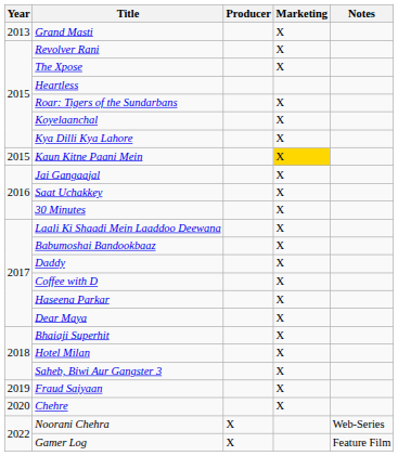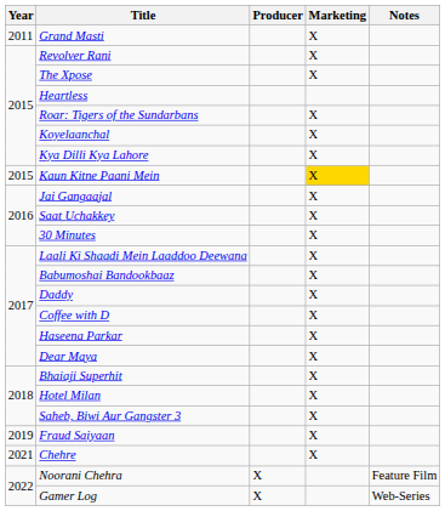 <table class="wikitable sortable">
 <tr>
 <th>Year</th>
 <th>Title</th>
 <th>Producer</th>
 <th>Marketing</th>
 <th>Notes</th>
 </tr>
 <tr>
-<td>2013</td>
+<td>2011</td>
 <td><em><a href='#'>Grand Masti</a></em></td>
 <td></td>
 <td>X</td>
 <td></td>
 </tr>
 <tr>
 <td rowspan="6">2015</td>
 <td><em><a href='#'>Revolver Rani</a></em></td>
 <td></td>
 <td>X</td>
 <td></td>
 </tr>
 <tr>
 <td><em><a href='#'>The Xpose</a></em></td>
 <td></td>
 <td>X</td>
 <td></td>
 </tr>
 <tr>
 <td><em><a href='#'>Heartless</a></em></td>
 <td></td>
 <td></td>
 <td></td>
 </tr>
 <tr>
 <td><em><a href='#'>Roar: Tigers of the Sundarbans</a></em></td>
 <td></td>
 <td>X</td>
 <td></td>
 </tr>
 <tr>
 <td><em><a href='#'>Koyelaanchal</a></em></td>
 <td></td>
 <td>X</td>
 <td></td>
 </tr>
 <tr>
 <td><em><a href='#'>Kya Dilli Kya Lahore</a></em></td>
 <td></td>
 <td>X</td>
 <td></td>
 </tr>
 <tr>
 <td>2015</td>
 <td><em><a href='#'>Kaun Kitne Paani Mein</a></em></td>
 <td></td>
 <td style="background: gold;">X</td>
 <td></td>
 </tr>
 <tr>
 <td rowspan="3">2016</td>
 <td><em><a href='#'>Jai Gangaajal</a></em></td>
 <td></td>
 <td>X</td>
 <td></td>
 </tr>
 <tr>
 <td><em><a href='#'>Saat Uchakkey</a></em></td>
 <td></td>
 <td>X</td>
 <td></td>
 </tr>
 <tr>
 <td><em><a href='#'>30 Minutes</a></em></td>
 <td></td>
 <td>X</td>
 <td></td>
 </tr>
 <tr>
 <td rowspan="6">2017</td>
 <td><em><a href='#'>Laali Ki Shaadi Mein Laaddoo Deewana</a></em></td>
 <td></td>
 <td>X</td>
 <td></td>
 </tr>
 <tr>
 <td><em><a href='#'>Babumoshai Bandookbaaz</a></em></td>
 <td></td>
 <td>X</td>
 <td></td>
 </tr>
 <tr>
 <td><em><a href='#'>Daddy</a></em></td>
 <td></td>
 <td>X</td>
 <td></td>
 </tr>
 <tr>
 <td><em><a href='#'>Coffee with D</a></em></td>
 <td></td>
 <td>X</td>
 <td></td>
 </tr>
 <tr>
 <td><em><a href='#'>Haseena Parkar</a></em></td>
 <td></td>
 <td>X</td>
 <td></td>
 </tr>
 <tr>
 <td><em><a href='#'>Dear Maya</a></em></td>
 <td></td>
 <td>X</td>
 <td></td>
 </tr>
 <tr>
 <td rowspan="3">2018</td>
 <td><em><a href='#'>Bhaiaji Superhit</a></em></td>
 <td></td>
 <td>X</td>
 <td></td>
 </tr>
 <tr>
 <td><em><a href='#'>Hotel Milan</a></em></td>
 <td></td>
 <td>X</td>
 <td></td>
 </tr>
 <tr>
 <td><em><a href='#'>Saheb, Biwi Aur Gangster 3</a></em></td>
 <td></td>
 <td>X</td>
 <td></td>
 </tr>
 <tr>
 <td>2019</td>
 <td><em><a href='#'>Fraud Saiyaan</a></em></td>
 <td></td>
 <td>X</td>
 <td></td>
 </tr>
 <tr>
-<td>2020</td>
+<td>2021</td>
 <td><em><a href='#'>Chehre</a></em></td>
 <td></td>
 <td>X</td>
 <td></td>
 </tr>
 <tr>
 <td rowspan="2">2022</td>
 <td><em>Noorani Chehra</em></td>
 <td>X</td>
 <td></td>
-<td>Web-Series</td>
+<td>Feature Film</td>
 </tr>
 <tr>
 <td><em>Gamer Log</em></td>
 <td>X</td>
 <td></td>
-<td>Feature Film</td>
+<td>Web-Series</td>
 </tr>
 </table>
